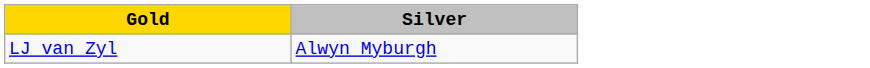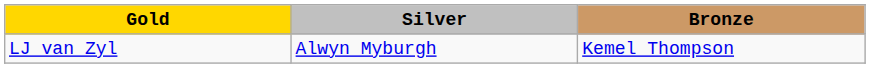 <table class="wikitable" style="text-align:left">
 <tr align="center">
 <td width=200 bgcolor=gold><strong>Gold</strong></td>
 <td width=200 bgcolor=silver><strong>Silver</strong></td>
+<td width=200 bgcolor=CC9966><strong>Bronze</strong></td>
 </tr>
 <tr>
 <td><a href='#'>LJ van Zyl</a><br><em></em></td>
 <td><a href='#'>Alwyn Myburgh</a><br><em></em></td>
+<td><a href='#'>Kemel Thompson</a><br><em></em></td>
 </tr>
 </table>
